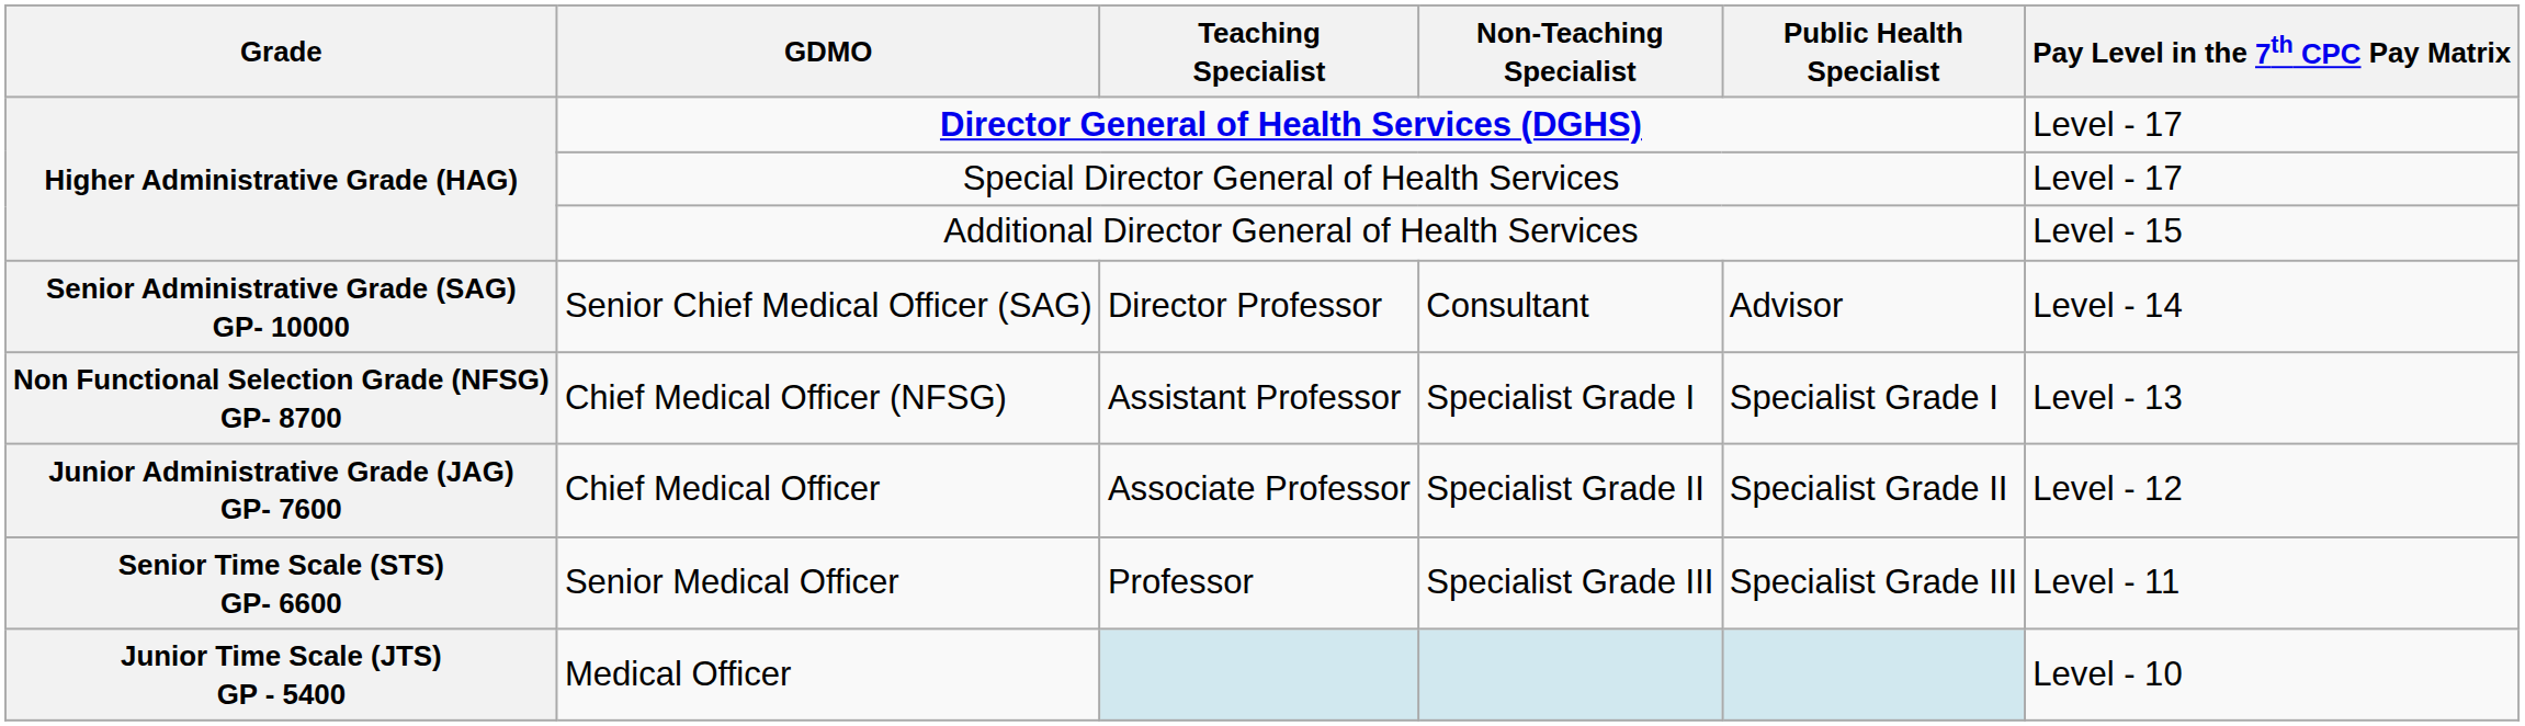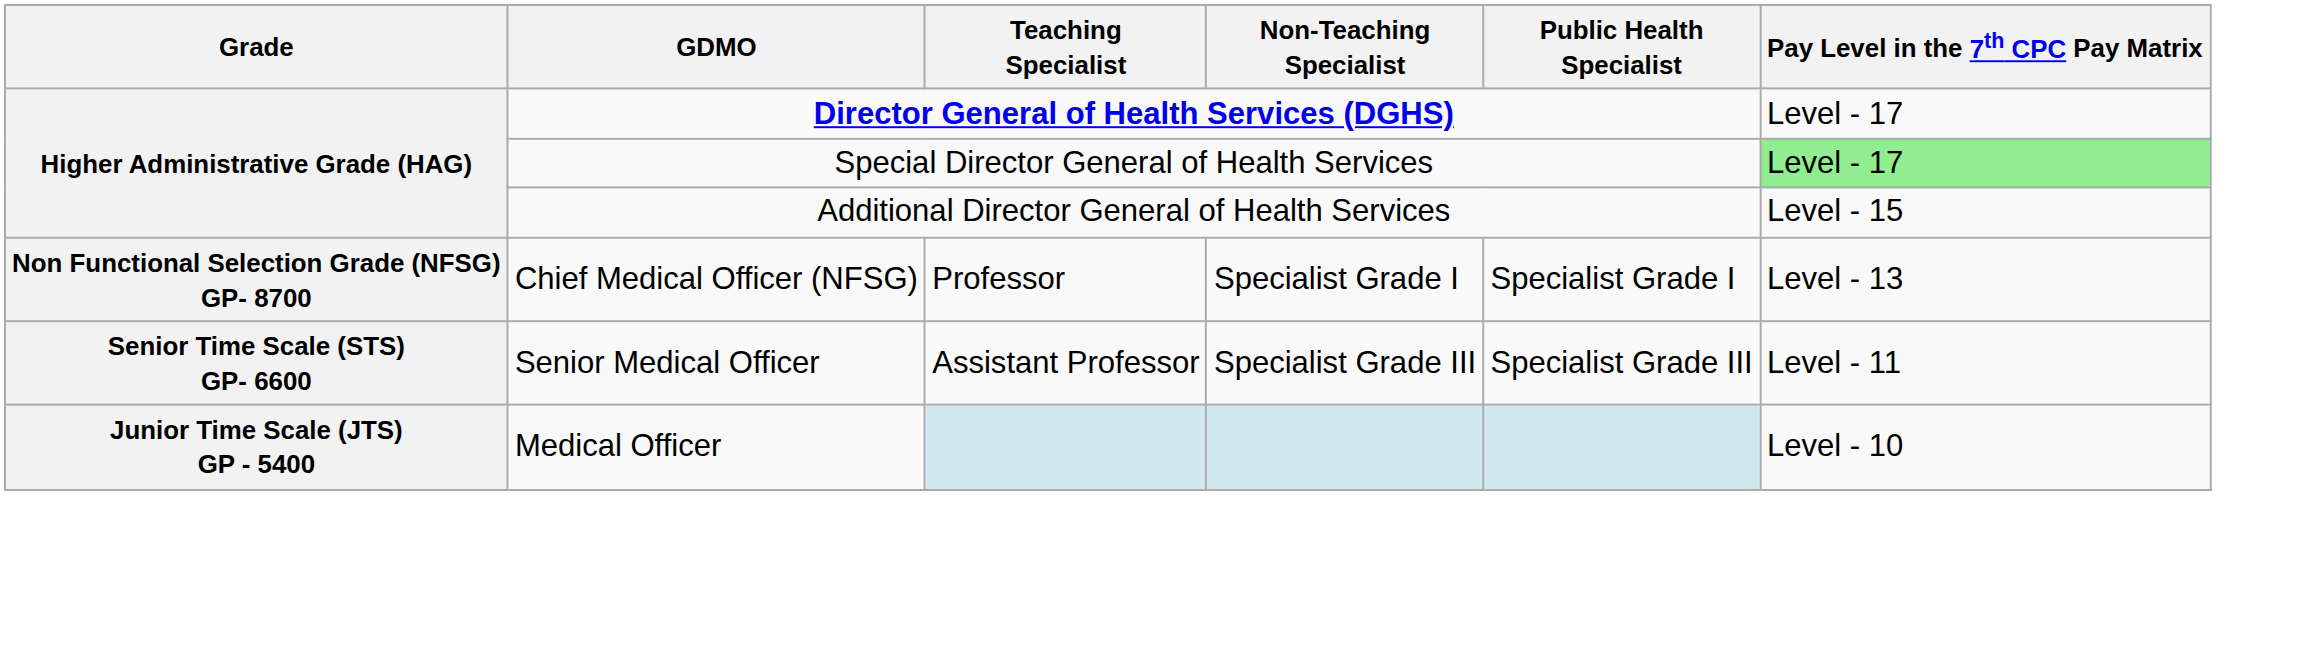 <table class="wikitable">
 <tr>
 <th><small>Grade</small></th>
 <th><small>GDMO</small></th>
 <th><small>Teaching</small><br><small>Specialist</small></th>
 <th><small>Non-Teaching</small><br><small>Specialist</small></th>
 <th><small>Public Health</small><br><small>Specialist</small></th>
 <th><small>Pay Level in the <a href='#'>7<sup>th</sup> CPC</a> Pay Matrix</small></th>
 </tr>
 <tr>
 <th rowspan="3"><strong><small>Higher Administrative Grade (HAG)</small></strong></th>
 <td colspan="4" style="text-align:center;"><a href='#'><strong>Director General of Health Services (DGHS)</strong></a></td>
 <td>Level - 17</td>
 </tr>
 <tr>
 <td colspan="4" style="text-align:center;">Special Director General of Health Services</td>
-<td>Level - 17</td>
+<td style="background: lightgreen;">Level - 17</td>
 </tr>
 <tr>
 <td colspan="4" style="text-align:center;">Additional Director General of Health Services</td>
 <td>Level - 15</td>
 </tr>
 <tr>
-<th><small>Senior Administrative Grade (SAG)<br>GP- 10000</small></th>
-<td>Senior Chief Medical Officer (SAG)</td>
-<td>Director Professor</td>
-<td>Consultant</td>
-<td>Advisor</td>
-<td>Level - 14</td>
-</tr>
-<tr>
 <th><strong><small>Non Functional Selection Grade (NFSG)<br>GP- 8700</small></strong></th>
 <td>Chief Medical Officer (NFSG)</td>
-<td>Assistant Professor</td>
+<td>Professor</td>
 <td>Specialist Grade I</td>
 <td>Specialist Grade I</td>
 <td>Level - 13</td>
 </tr>
 <tr>
-<th><strong><small>Junior Administrative Grade (JAG)<br>GP- 7600</small></strong></th>
-<td>Chief Medical Officer</td>
-<td>Associate Professor</td>
-<td>Specialist Grade II</td>
-<td>Specialist Grade II</td>
-<td bgcolor="">Level - 12</td>
-</tr>
-<tr>
 <th><strong><small>Senior Time Scale (STS)<br>GP- 6600</small></strong></th>
 <td>Senior Medical Officer</td>
-<td>Professor</td>
+<td>Assistant Professor</td>
 <td>Specialist Grade III</td>
 <td>Specialist Grade III</td>
 <td>Level - 11</td>
 </tr>
 <tr>
 <th><strong><small>Junior Time Scale (JTS)<br>GP - 5400</small></strong></th>
 <td>Medical Officer</td>
 <td bgcolor="D1E8EF"></td>
 <td bgcolor="D1E8EF"></td>
 <td bgcolor="D1E8EF"></td>
 <td>Level - 10</td>
 </tr>
 </table>
